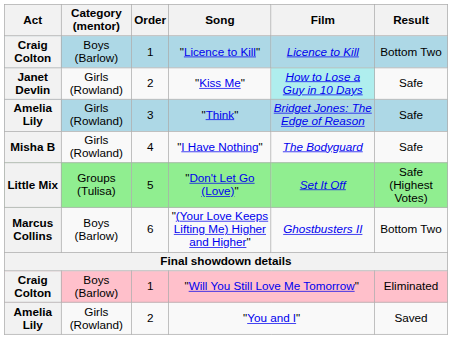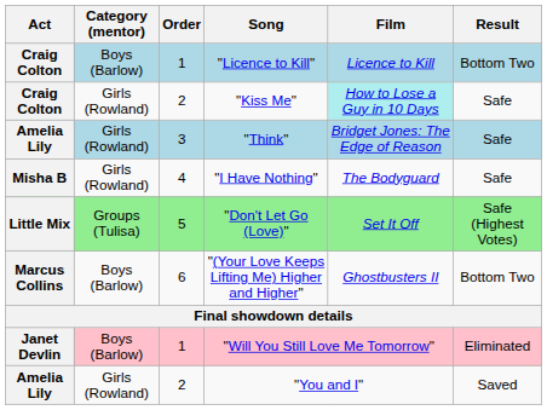 <table class="wikitable plainrowheaders" style="text-align:center;">
 <tr>
 <th scope="col">Act</th>
 <th scope="col">Category (mentor)</th>
 <th scope="col">Order</th>
 <th scope="col">Song</th>
 <th scope="col">Film</th>
 <th scope="col">Result</th>
 </tr>
 <tr style="background:lightblue;">
 <th scope="row">Craig Colton</th>
 <td>Boys (Barlow)</td>
 <td>1</td>
 <td>"<a href='#'>Licence to Kill</a>"</td>
 <td><em><a href='#'>Licence to Kill</a></em></td>
 <td>Bottom Two</td>
 </tr>
 <tr>
-<th scope="row">Janet Devlin</th>
+<th scope="row">Craig Colton</th>
 <td>Girls (Rowland)</td>
 <td>2</td>
 <td>"<a href='#'>Kiss Me</a>"</td>
 <td style="background: paleturquoise;"><em><a href='#'>How to Lose a Guy in 10 Days</a></em></td>
 <td>Safe</td>
 </tr>
 <tr style="background:lightblue;">
 <th scope="row">Amelia Lily</th>
 <td>Girls (Rowland)</td>
 <td>3</td>
 <td>"<a href='#'>Think</a>"</td>
 <td><em><a href='#'>Bridget Jones: The Edge of Reason</a></em></td>
 <td>Safe</td>
 </tr>
 <tr>
 <th scope="row">Misha B</th>
 <td>Girls (Rowland)</td>
 <td>4</td>
 <td>"<a href='#'>I Have Nothing</a>"</td>
 <td><em><a href='#'>The Bodyguard</a></em></td>
 <td>Safe</td>
 </tr>
 <tr style="background:lightgreen;">
 <th scope="row">Little Mix</th>
 <td>Groups (Tulisa)</td>
 <td>5</td>
 <td>"<a href='#'>Don't Let Go (Love)</a>"</td>
 <td><em><a href='#'>Set It Off</a></em></td>
 <td>Safe (Highest Votes)</td>
 </tr>
 <tr>
 <th scope="row">Marcus Collins</th>
 <td>Boys (Barlow)</td>
 <td>6</td>
 <td>"<a href='#'>(Your Love Keeps Lifting Me) Higher and Higher</a>"</td>
 <td><em><a href='#'>Ghostbusters II</a></em></td>
 <td>Bottom Two</td>
 </tr>
 <tr>
 <th colspan="6">Final showdown details</th>
 </tr>
 <tr style="background:pink;">
-<th scope="row">Craig Colton</th>
+<th scope="row">Janet Devlin</th>
 <td>Boys (Barlow)</td>
 <td>1</td>
 <td colspan="2">"<a href='#'>Will You Still Love Me Tomorrow</a>"</td>
 <td>Eliminated</td>
 </tr>
 <tr>
 <th scope="row">Amelia Lily</th>
 <td>Girls (Rowland)</td>
 <td>2</td>
 <td colspan="2">"<a href='#'>You and I</a>"</td>
 <td>Saved</td>
 </tr>
 </table>
